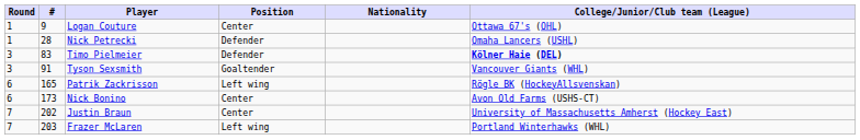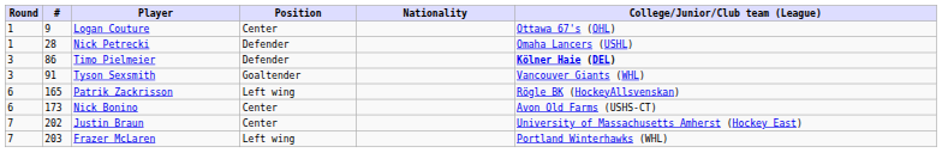 <table class="wikitable">
 <tr>
 <th style="background:#ddf; width:2.75%;">Round</th>
 <th style="background:#ddf; width:2.75%;">#</th>
 <th style="background:#ddf; width:16.0%;">Player</th>
 <th style="background:#ddf; width:11.0%;">Position</th>
 <th style="background:#ddf; width:15.0%;">Nationality</th>
 <th style="background:#ddf; width:40.0%;">College/Junior/Club team (League)</th>
 </tr>
 <tr>
 <td>1</td>
 <td>9</td>
 <td><a href='#'>Logan Couture</a></td>
 <td>Center</td>
 <td></td>
 <td><a href='#'>Ottawa 67's</a> (<a href='#'>OHL</a>)</td>
 </tr>
 <tr>
 <td>1</td>
 <td>28</td>
 <td><a href='#'>Nick Petrecki</a></td>
 <td>Defender</td>
 <td></td>
 <td><a href='#'>Omaha Lancers</a> (<a href='#'>USHL</a>)</td>
 </tr>
 <tr>
 <td>3</td>
-<td>83</td>
+<td>86</td>
 <td><a href='#'>Timo Pielmeier</a></td>
 <td>Defender</td>
 <td></td>
 <td><strong><a href='#'>Kölner Haie</a> (<a href='#'>DEL</a>)</strong></td>
 </tr>
 <tr>
 <td>3</td>
 <td>91</td>
 <td><a href='#'>Tyson Sexsmith</a></td>
 <td>Goaltender</td>
 <td></td>
 <td><a href='#'>Vancouver Giants</a> (<a href='#'>WHL</a>)</td>
 </tr>
 <tr>
 <td>6</td>
 <td>165</td>
 <td><a href='#'>Patrik Zackrisson</a></td>
 <td>Left wing</td>
 <td></td>
 <td><a href='#'>Rögle BK</a> (<a href='#'>HockeyAllsvenskan</a>)</td>
 </tr>
 <tr>
 <td>6</td>
 <td>173</td>
 <td><a href='#'>Nick Bonino</a></td>
 <td>Center</td>
 <td></td>
 <td><a href='#'>Avon Old Farms</a> (USHS-CT)</td>
 </tr>
 <tr>
 <td>7</td>
 <td>202</td>
 <td><a href='#'>Justin Braun</a></td>
 <td>Center</td>
 <td></td>
 <td><a href='#'>University of Massachusetts Amherst</a> (<a href='#'>Hockey East</a>)</td>
 </tr>
 <tr>
 <td>7</td>
 <td>203</td>
 <td><a href='#'>Frazer McLaren</a></td>
 <td>Left wing</td>
 <td></td>
 <td><a href='#'>Portland Winterhawks</a> (WHL)</td>
 </tr>
 </table>
